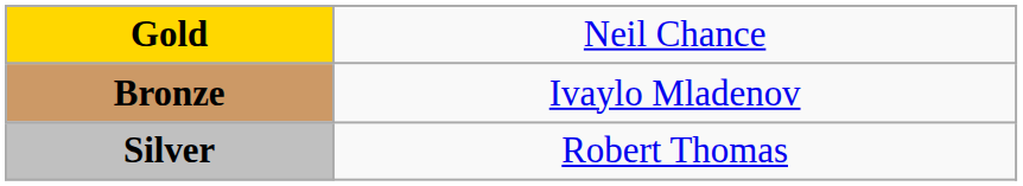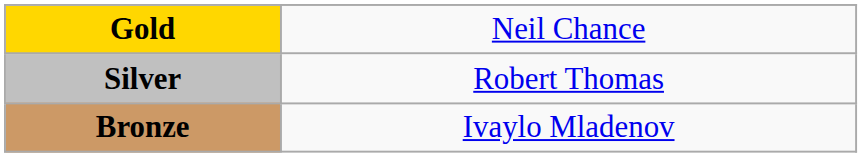 <table class="wikitable" style="text-align:center; " width="35%">
 <tr>
 <td bgcolor="gold"><strong>Gold</strong></td>
 <td><a href='#'>Neil Chance</a><br>  <small><em></em></small></td>
 </tr>
 <tr>
+<td bgcolor="silver"><strong>Silver</strong></td>
+<td><a href='#'>Robert Thomas</a><br>  <small><em></em></small></td>
+</tr>
+<tr>
 <td bgcolor="CC9966"><strong>Bronze</strong></td>
 <td><a href='#'>Ivaylo Mladenov</a><br>  <small><em></em></small></td>
 </tr>
-<tr>
-<td bgcolor="silver"><strong>Silver</strong></td>
-<td><a href='#'>Robert Thomas</a><br>  <small><em></em></small></td>
-</tr>
 </table>
